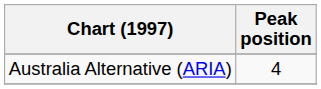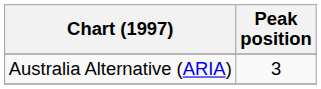 <table class="wikitable sortable plainrowheaders">
 <tr>
 <th scope="col">Chart (1997)</th>
 <th scope="col">Peak<br>position</th>
 </tr>
 <tr>
 </tr>
 <tr>
 <td>Australia Alternative (<a href='#'>ARIA</a>)</td>
-<td align="center">4</td>
+<td align="center">3</td>
 </tr>
 <tr>
 </tr>
 <tr>
 </tr>
 <tr>
 </tr>
 <tr>
 </tr>
 <tr>
 </tr>
 <tr>
 </tr>
 <tr>
 </tr>
 <tr>
 </tr>
 <tr>
 </tr>
 </table>
